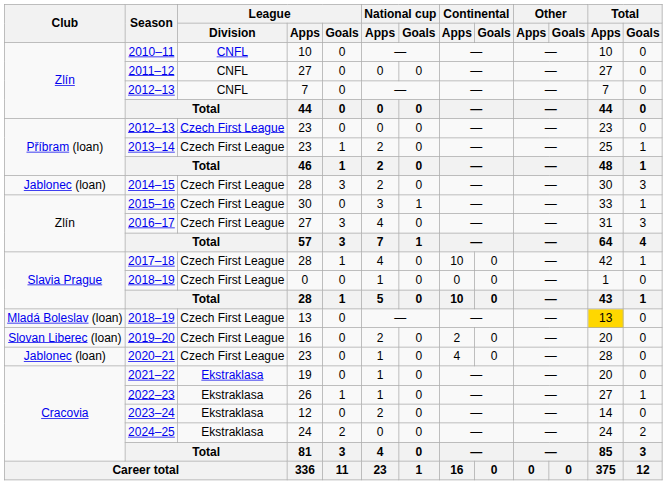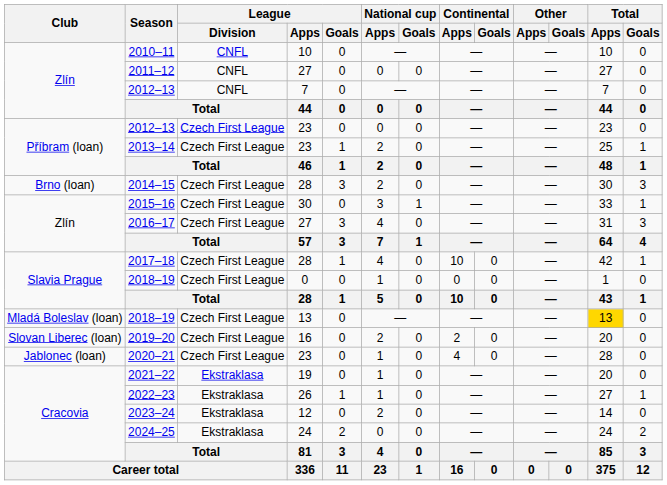 <table class="wikitable" style="text-align: center;">
 <tr>
 <th rowspan=2>Club</th>
 <th rowspan=2>Season</th>
 <th colspan=3>League</th>
 <th colspan=2>National cup</th>
 <th colspan=2>Continental</th>
 <th colspan=2>Other</th>
 <th colspan=2>Total</th>
 </tr>
 <tr>
 <th>Division</th>
 <th>Apps</th>
 <th>Goals</th>
 <th>Apps</th>
 <th>Goals</th>
 <th>Apps</th>
 <th>Goals</th>
 <th>Apps</th>
 <th>Goals</th>
 <th>Apps</th>
 <th>Goals</th>
 </tr>
 <tr>
 <td rowspan="4"><a href='#'>Zlín</a></td>
 <td><a href='#'>2010–11</a></td>
 <td><a href='#'>CNFL</a></td>
 <td>10</td>
 <td>0</td>
 <td colspan="2">—</td>
 <td colspan="2">—</td>
 <td colspan="2">—</td>
 <td>10</td>
 <td>0</td>
 </tr>
 <tr>
 <td><a href='#'>2011–12</a></td>
 <td>CNFL</td>
 <td>27</td>
 <td>0</td>
 <td>0</td>
 <td>0</td>
 <td colspan="2">—</td>
 <td colspan="2">—</td>
 <td>27</td>
 <td>0</td>
 </tr>
 <tr>
 <td><a href='#'>2012–13</a></td>
 <td>CNFL</td>
 <td>7</td>
 <td>0</td>
 <td colspan="2">—</td>
 <td colspan="2">—</td>
 <td colspan="2">—</td>
 <td>7</td>
 <td>0</td>
 </tr>
 <tr>
 <th colspan="2">Total</th>
 <th>44</th>
 <th>0</th>
 <th>0</th>
 <th>0</th>
 <th colspan="2">—</th>
 <th colspan="2">—</th>
 <th>44</th>
 <th>0</th>
 </tr>
 <tr>
 <td rowspan="3"><a href='#'>Příbram</a> (loan)</td>
 <td><a href='#'>2012–13</a></td>
 <td><a href='#'>Czech First League</a></td>
 <td>23</td>
 <td>0</td>
 <td>0</td>
 <td>0</td>
 <td colspan="2">—</td>
 <td colspan="2">—</td>
 <td>23</td>
 <td>0</td>
 </tr>
 <tr>
 <td><a href='#'>2013–14</a></td>
 <td>Czech First League</td>
 <td>23</td>
 <td>1</td>
 <td>2</td>
 <td>0</td>
 <td colspan="2">—</td>
 <td colspan="2">—</td>
 <td>25</td>
 <td>1</td>
 </tr>
 <tr>
 <th colspan="2">Total</th>
 <th>46</th>
 <th>1</th>
 <th>2</th>
 <th>0</th>
 <th colspan="2">—</th>
 <th colspan="2">—</th>
 <th>48</th>
 <th>1</th>
 </tr>
 <tr>
-<td><a href='#'>Jablonec</a> (loan)</td>
+<td><a href='#'>Brno</a> (loan)</td>
 <td><a href='#'>2014–15</a></td>
 <td>Czech First League</td>
 <td>28</td>
 <td>3</td>
 <td>2</td>
 <td>0</td>
 <td colspan="2">—</td>
 <td colspan="2">—</td>
 <td>30</td>
 <td>3</td>
 </tr>
 <tr>
 <td rowspan="3">Zlín</td>
 <td><a href='#'>2015–16</a></td>
 <td>Czech First League</td>
 <td>30</td>
 <td>0</td>
 <td>3</td>
 <td>1</td>
 <td colspan="2">—</td>
 <td colspan="2">—</td>
 <td>33</td>
 <td>1</td>
 </tr>
 <tr>
 <td><a href='#'>2016–17</a></td>
 <td>Czech First League</td>
 <td>27</td>
 <td>3</td>
 <td>4</td>
 <td>0</td>
 <td colspan="2">—</td>
 <td colspan="2">—</td>
 <td>31</td>
 <td>3</td>
 </tr>
 <tr>
 <th colspan="2">Total</th>
 <th>57</th>
 <th>3</th>
 <th>7</th>
 <th>1</th>
 <th colspan="2">—</th>
 <th colspan="2">—</th>
 <th>64</th>
 <th>4</th>
 </tr>
 <tr>
 <td rowspan="3"><a href='#'>Slavia Prague</a></td>
 <td><a href='#'>2017–18</a></td>
 <td>Czech First League</td>
 <td>28</td>
 <td>1</td>
 <td>4</td>
 <td>0</td>
 <td>10</td>
 <td>0</td>
 <td colspan="2">—</td>
 <td>42</td>
 <td>1</td>
 </tr>
 <tr>
 <td><a href='#'>2018–19</a></td>
 <td>Czech First League</td>
 <td>0</td>
 <td>0</td>
 <td>1</td>
 <td>0</td>
 <td>0</td>
 <td>0</td>
 <td colspan="2">—</td>
 <td>1</td>
 <td>0</td>
 </tr>
 <tr>
 <th colspan="2">Total</th>
 <th>28</th>
 <th>1</th>
 <th>5</th>
 <th>0</th>
 <th>10</th>
 <th>0</th>
 <th colspan="2">—</th>
 <th>43</th>
 <th>1</th>
 </tr>
 <tr>
 <td><a href='#'>Mladá Boleslav</a> (loan)</td>
 <td><a href='#'>2018–19</a></td>
 <td>Czech First League</td>
 <td>13</td>
 <td>0</td>
 <td colspan="2">—</td>
 <td colspan="2">—</td>
 <td colspan="2">—</td>
 <td style="background: gold;">13</td>
 <td>0</td>
 </tr>
 <tr>
 <td><a href='#'>Slovan Liberec</a> (loan)</td>
 <td><a href='#'>2019–20</a></td>
 <td>Czech First League</td>
 <td>16</td>
 <td>0</td>
 <td>2</td>
 <td>0</td>
 <td>2</td>
 <td>0</td>
 <td colspan="2">—</td>
 <td>20</td>
 <td>0</td>
 </tr>
 <tr>
 <td><a href='#'>Jablonec</a> (loan)</td>
 <td><a href='#'>2020–21</a></td>
 <td>Czech First League</td>
 <td>23</td>
 <td>0</td>
 <td>1</td>
 <td>0</td>
 <td>4</td>
 <td>0</td>
 <td colspan="2">—</td>
 <td>28</td>
 <td>0</td>
 </tr>
 <tr>
 <td rowspan="5"><a href='#'>Cracovia</a></td>
 <td><a href='#'>2021–22</a></td>
 <td><a href='#'>Ekstraklasa</a></td>
 <td>19</td>
 <td>0</td>
 <td>1</td>
 <td>0</td>
 <td colspan="2">—</td>
 <td colspan="2">—</td>
 <td>20</td>
 <td>0</td>
 </tr>
 <tr>
 <td><a href='#'>2022–23</a></td>
 <td>Ekstraklasa</td>
 <td>26</td>
 <td>1</td>
 <td>1</td>
 <td>0</td>
 <td colspan="2">—</td>
 <td colspan="2">—</td>
 <td>27</td>
 <td>1</td>
 </tr>
 <tr>
 <td><a href='#'>2023–24</a></td>
 <td>Ekstraklasa</td>
 <td>12</td>
 <td>0</td>
 <td>2</td>
 <td>0</td>
 <td colspan="2">—</td>
 <td colspan="2">—</td>
 <td>14</td>
 <td>0</td>
 </tr>
 <tr>
 <td><a href='#'>2024–25</a></td>
 <td>Ekstraklasa</td>
 <td>24</td>
 <td>2</td>
 <td>0</td>
 <td>0</td>
 <td colspan="2">—</td>
 <td colspan="2">—</td>
 <td>24</td>
 <td>2</td>
 </tr>
 <tr>
 <th colspan="2">Total</th>
 <th>81</th>
 <th>3</th>
 <th>4</th>
 <th>0</th>
 <th colspan="2">—</th>
 <th colspan="2">—</th>
 <th>85</th>
 <th>3</th>
 </tr>
 <tr>
 <th colspan="3">Career total</th>
 <th>336</th>
 <th>11</th>
 <th>23</th>
 <th>1</th>
 <th>16</th>
 <th>0</th>
 <th>0</th>
 <th>0</th>
 <th>375</th>
 <th>12</th>
 </tr>
 </table>
